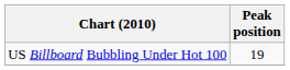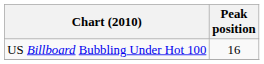 <table class="wikitable sortable">
 <tr>
 <th>Chart (2010)</th>
 <th>Peak<br>position</th>
 </tr>
 <tr>
 <td>US <em><a href='#'>Billboard</a></em> <a href='#'>Bubbling Under Hot 100</a></td>
-<td align="center">19</td>
+<td align="center">16</td>
 </tr>
 <tr>
 </tr>
 <tr>
 </tr>
 </table>
